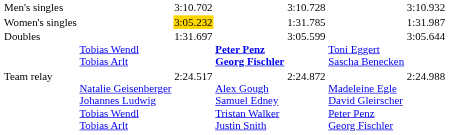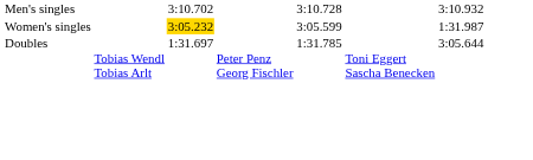 <table>
 <tr valign="top">
 <td>Men's singles<br></td>
 <td></td>
 <td>3:10.702</td>
 <td></td>
 <td>3:10.728</td>
 <td></td>
 <td>3:10.932</td>
 </tr>
 <tr valign="top">
 <td>Women's singles<br></td>
 <td></td>
 <td style="background: gold;">3:05.232</td>
 <td></td>
-<td>1:31.785</td>
+<td>3:05.599</td>
 <td></td>
 <td>1:31.987</td>
 </tr>
 <tr valign="top">
 <td>Doubles<br></td>
 <td><br><a href='#'>Tobias Wendl</a><br><a href='#'>Tobias Arlt</a></td>
 <td>1:31.697</td>
-<td><strong><br><a href='#'>Peter Penz</a><br><a href='#'>Georg Fischler</a></strong></td>
-<td>3:05.599</td>
+<td><br><a href='#'>Peter Penz</a><br><a href='#'>Georg Fischler</a></td>
+<td>1:31.785</td>
 <td><br><a href='#'>Toni Eggert</a><br><a href='#'>Sascha Benecken</a></td>
 <td>3:05.644</td>
 </tr>
-<tr valign="top">
-<td>Team relay<br></td>
-<td><br><a href='#'>Natalie Geisenberger</a><br><a href='#'>Johannes Ludwig</a><br><a href='#'>Tobias Wendl</a><br><a href='#'>Tobias Arlt</a></td>
-<td>2:24.517</td>
-<td><br><a href='#'>Alex Gough</a><br><a href='#'>Samuel Edney</a><br><a href='#'>Tristan Walker</a><br><a href='#'>Justin Snith</a></td>
-<td>2:24.872</td>
-<td><br><a href='#'>Madeleine Egle</a><br><a href='#'>David Gleirscher</a><br><a href='#'>Peter Penz</a><br><a href='#'>Georg Fischler</a></td>
-<td>2:24.988</td>
-</tr>
 </table>
